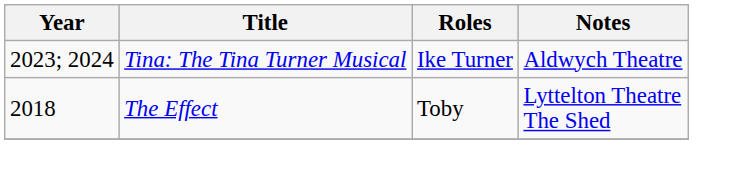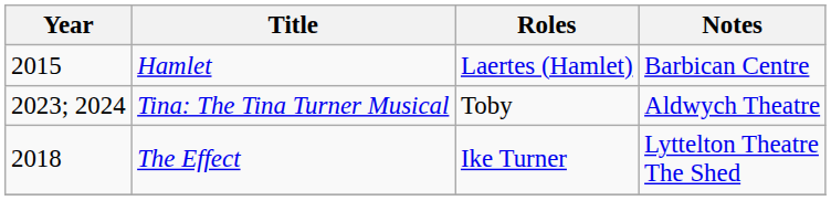 <table class="wikitable sortable">
 <tr>
 <th>Year</th>
 <th>Title</th>
 <th>Roles</th>
 <th>Notes</th>
 </tr>
 <tr>
+<td>2015</td>
+<td><em><a href='#'>Hamlet</a></em></td>
+<td><a href='#'>Laertes (Hamlet)</a></td>
+<td><a href='#'>Barbican Centre</a></td>
+</tr>
+<tr>
 <td>2023; 2024</td>
 <td><em><a href='#'>Tina: The Tina Turner Musical</a></em></td>
-<td><a href='#'>Ike Turner</a></td>
+<td>Toby</td>
 <td><a href='#'>Aldwych Theatre</a></td>
 </tr>
 <tr>
 <td>2018</td>
 <td><em><a href='#'>The Effect</a></em></td>
-<td>Toby</td>
+<td><a href='#'>Ike Turner</a></td>
 <td><a href='#'>Lyttelton Theatre</a><br><a href='#'>The Shed</a></td>
 </tr>
 <tr>
 </tr>
 </table>
